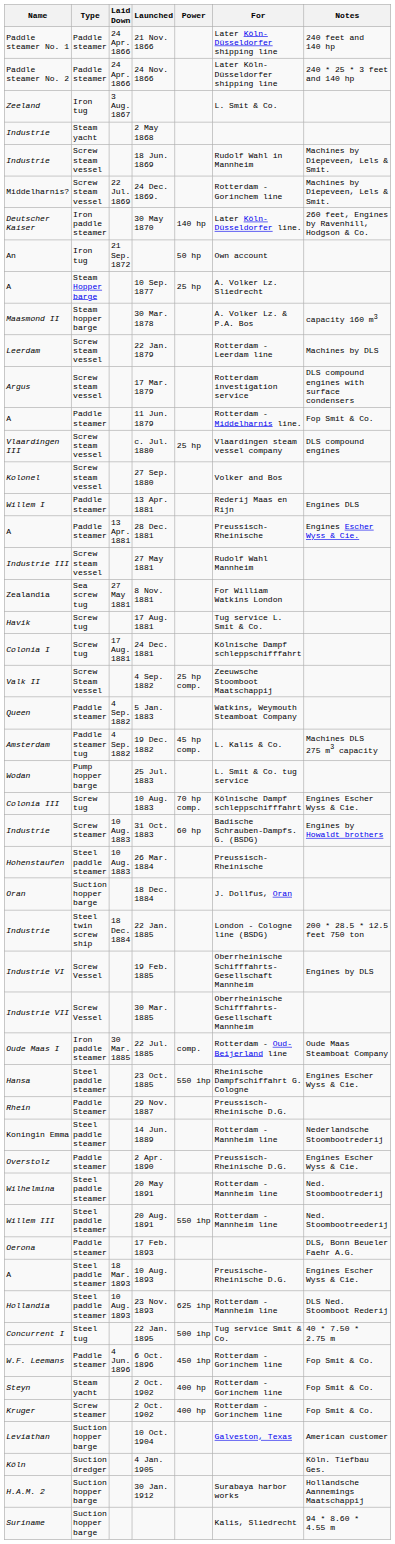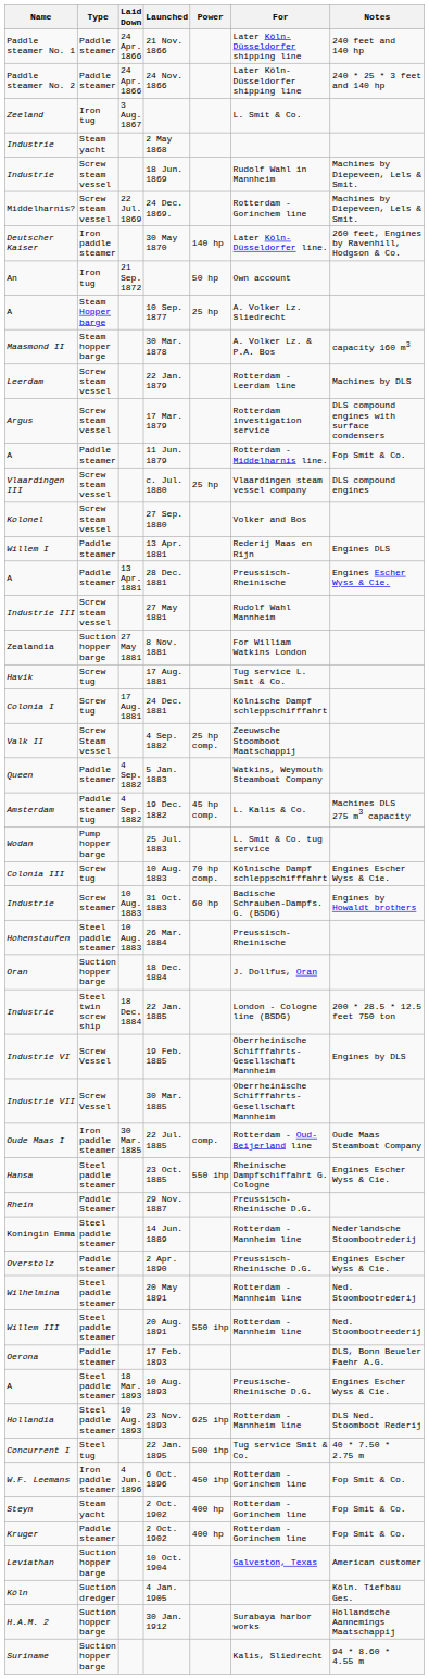 <table class="wikitable sortable nowraplinks" width=100%>
 <tr>
 <th>Name</th>
 <th>Type</th>
 <th>Laid Down</th>
 <th>Launched</th>
 <th>Power</th>
 <th>For</th>
 <th class=unsortable>Notes</th>
 </tr>
 <tr>
 <td>Paddle steamer No. 1</td>
 <td>Paddle steamer</td>
 <td>24 Apr. 1866</td>
 <td>21 Nov. 1866</td>
 <td></td>
 <td>Later <a href='#'>Köln-Düsseldorfer</a> shipping line</td>
 <td>240 feet and 140 hp</td>
 </tr>
 <tr>
 <td>Paddle steamer No. 2</td>
 <td>Paddle steamer</td>
 <td>24 Apr. 1866</td>
 <td>24 Nov. 1866</td>
 <td></td>
 <td>Later Köln-Düsseldorfer shipping line</td>
 <td>240 * 25 * 3 feet and 140 hp</td>
 </tr>
 <tr>
 <td><em>Zeeland</em></td>
 <td>Iron tug</td>
 <td>3 Aug. 1867</td>
 <td></td>
 <td></td>
 <td>L. Smit & Co.</td>
 <td></td>
 </tr>
 <tr>
 <td><em>Industrie</em></td>
 <td>Steam yacht</td>
 <td></td>
 <td>2 May 1868</td>
 <td></td>
 <td></td>
 <td></td>
 </tr>
 <tr>
 <td><em>Industrie</em></td>
 <td>Screw steam vessel</td>
 <td></td>
 <td>18 Jun. 1869</td>
 <td></td>
 <td>Rudolf Wahl in Mannheim</td>
 <td>Machines by Diepeveen, Lels & Smit.</td>
 </tr>
 <tr>
 <td>Middelharnis?</td>
 <td>Screw steam vessel</td>
 <td>22 Jul. 1869</td>
 <td>24 Dec. 1869.</td>
 <td></td>
 <td>Rotterdam - Gorinchem line</td>
 <td>Machines by Diepeveen, Lels & Smit.</td>
 </tr>
 <tr>
 <td><em>Deutscher Kaiser</em></td>
 <td>Iron paddle steamer</td>
 <td></td>
 <td>30 May 1870</td>
 <td>140 hp</td>
 <td>Later <a href='#'>Köln-Düsseldorfer</a> line.</td>
 <td>260 feet, Engines by Ravenhill, Hodgson & Co.</td>
 </tr>
 <tr>
 <td>An</td>
 <td>Iron tug</td>
 <td>21 Sep. 1872</td>
 <td></td>
 <td>50 hp</td>
 <td>Own account</td>
 <td></td>
 </tr>
 <tr>
 <td>A</td>
 <td>Steam <a href='#'>Hopper barge</a></td>
 <td></td>
 <td>10 Sep. 1877</td>
 <td>25 hp</td>
 <td>A. Volker Lz. Sliedrecht</td>
 <td></td>
 </tr>
 <tr>
 <td><em>Maasmond II</em></td>
 <td>Steam hopper barge</td>
 <td></td>
 <td>30 Mar. 1878</td>
 <td></td>
 <td>A. Volker Lz. & P.A. Bos</td>
 <td>capacity 160 m<sup>3</sup></td>
 </tr>
 <tr>
 <td><em>Leerdam</em></td>
 <td>Screw steam vessel</td>
 <td></td>
 <td>22 Jan. 1879</td>
 <td></td>
 <td>Rotterdam - Leerdam line</td>
 <td>Machines by DLS</td>
 </tr>
 <tr>
 <td><em>Argus</em></td>
 <td>Screw steam vessel</td>
 <td></td>
 <td>17 Mar. 1879</td>
 <td></td>
 <td>Rotterdam investigation service</td>
 <td>DLS compound engines with surface condensers</td>
 </tr>
 <tr>
 <td>A</td>
 <td>Paddle steamer</td>
 <td></td>
 <td>11 Jun. 1879</td>
 <td></td>
 <td>Rotterdam - <a href='#'>Middelharnis</a> line.</td>
 <td>Fop Smit & Co.</td>
 </tr>
 <tr>
 <td><em>Vlaardingen III</em></td>
 <td>Screw steam vessel</td>
 <td></td>
 <td>c. Jul. 1880</td>
 <td>25 hp</td>
 <td>Vlaardingen steam vessel company</td>
 <td>DLS compound engines</td>
 </tr>
 <tr>
 <td><em>Kolonel</em></td>
 <td>Screw steam vessel</td>
 <td></td>
 <td>27 Sep. 1880</td>
 <td></td>
 <td>Volker and Bos</td>
 <td></td>
 </tr>
 <tr>
 <td><em>Willem I</em></td>
 <td>Paddle steamer</td>
 <td></td>
 <td>13 Apr. 1881</td>
 <td></td>
 <td>Rederij Maas en Rijn</td>
 <td>Engines DLS</td>
 </tr>
 <tr>
 <td>A</td>
 <td>Paddle steamer</td>
 <td>13 Apr. 1881</td>
 <td>28 Dec. 1881</td>
 <td></td>
 <td>Preussisch-Rheinische</td>
 <td>Engines <a href='#'>Escher Wyss & Cie.</a></td>
 </tr>
 <tr>
 <td><em>Industrie III</em></td>
 <td>Screw steam vessel</td>
 <td></td>
 <td>27 May 1881</td>
 <td></td>
 <td>Rudolf Wahl Mannheim</td>
 <td></td>
 </tr>
 <tr>
 <td>Zealandia</td>
-<td>Sea screw tug</td>
+<td>Suction hopper barge</td>
 <td>27 May 1881</td>
 <td>8 Nov. 1881</td>
 <td></td>
 <td>For William Watkins London</td>
 <td></td>
 </tr>
 <tr>
 <td><em>Havik</em></td>
 <td>Screw tug</td>
 <td></td>
 <td>17 Aug. 1881</td>
 <td></td>
 <td>Tug service L. Smit & Co.</td>
 <td></td>
 </tr>
 <tr>
 <td><em>Colonia I</em></td>
 <td>Screw tug</td>
 <td>17 Aug. 1881</td>
 <td>24 Dec. 1881</td>
 <td></td>
 <td>Kölnische Dampf schleppschifffahrt</td>
 <td></td>
 </tr>
 <tr>
 <td><em>Valk II</em></td>
 <td>Screw Steam vessel</td>
 <td></td>
 <td>4 Sep. 1882</td>
 <td>25 hp comp.</td>
 <td>Zeeuwsche Stoomboot Maatschappij</td>
 <td></td>
 </tr>
 <tr>
 <td><em>Queen</em></td>
 <td>Paddle steamer</td>
 <td>4 Sep. 1882</td>
 <td>5 Jan. 1883</td>
 <td></td>
 <td>Watkins, Weymouth Steamboat Company</td>
 <td></td>
 </tr>
 <tr>
 <td><em>Amsterdam</em></td>
 <td>Paddle steamer tug</td>
 <td>4 Sep. 1882</td>
 <td>19 Dec. 1882</td>
 <td>45 hp comp.</td>
 <td>L. Kalis & Co.</td>
 <td>Machines DLS 275 m<sup>3</sup> capacity</td>
 </tr>
 <tr>
 <td><em>Wodan</em></td>
 <td>Pump hopper barge</td>
 <td></td>
 <td>25 Jul. 1883</td>
 <td></td>
 <td>L. Smit & Co. tug service</td>
 <td></td>
 </tr>
 <tr>
 <td><em>Colonia III</em></td>
 <td>Screw tug</td>
 <td></td>
 <td>10 Aug. 1883</td>
 <td>70 hp comp.</td>
 <td>Kölnische Dampf schleppschifffahrt</td>
 <td>Engines Escher Wyss & Cie.</td>
 </tr>
 <tr>
 <td><em>Industrie</em></td>
 <td>Screw steamer</td>
 <td>10 Aug. 1883</td>
 <td>31 Oct. 1883</td>
 <td>60 hp</td>
 <td>Badische Schrauben-Dampfs. G. (BSDG)</td>
 <td>Engines by <a href='#'>Howaldt brothers</a></td>
 </tr>
 <tr>
 <td><em>Hohenstaufen</em></td>
 <td>Steel paddle steamer</td>
 <td>10 Aug. 1883</td>
 <td>26 Mar. 1884</td>
 <td></td>
 <td>Preussisch-Rheinische</td>
 <td></td>
 </tr>
 <tr>
 <td><em>Oran</em></td>
 <td>Suction hopper barge</td>
 <td></td>
 <td>18 Dec. 1884</td>
 <td></td>
 <td>J. Dollfus, <a href='#'>Oran</a></td>
 <td></td>
 </tr>
 <tr>
 <td><em>Industrie</em></td>
 <td>Steel twin screw ship</td>
 <td>18 Dec. 1884</td>
 <td>22 Jan. 1885</td>
 <td></td>
 <td>London - Cologne line (BSDG)</td>
 <td>200 * 28.5 * 12.5 feet 750 ton</td>
 </tr>
 <tr>
 <td><em>Industrie VI</em></td>
 <td>Screw Vessel</td>
 <td></td>
 <td>19 Feb. 1885</td>
 <td></td>
 <td>Oberrheinische Schifffahrts-Gesellschaft Mannheim</td>
 <td>Engines by DLS</td>
 </tr>
 <tr>
 <td><em>Industrie VII</em></td>
 <td>Screw Vessel</td>
 <td></td>
 <td>30 Mar. 1885</td>
 <td></td>
 <td>Oberrheinische Schifffahrts-Gesellschaft Mannheim</td>
 <td></td>
 </tr>
 <tr>
 <td><em>Oude Maas I</em></td>
 <td>Iron paddle steamer</td>
 <td>30 Mar. 1885</td>
 <td>22 Jul. 1885</td>
 <td>comp.</td>
 <td>Rotterdam - <a href='#'>Oud-Beijerland</a> line</td>
 <td>Oude Maas Steamboat Company</td>
 </tr>
 <tr>
 <td><em>Hansa</em></td>
 <td>Steel paddle steamer</td>
 <td></td>
 <td>23 Oct. 1885</td>
 <td>550 ihp</td>
 <td>Rheinische Dampfschiffahrt G. Cologne</td>
 <td>Engines Escher Wyss & Cie.</td>
 </tr>
 <tr>
 <td><em>Rhein</em></td>
 <td>Paddle Steamer</td>
 <td></td>
 <td>29 Nov. 1887</td>
 <td></td>
 <td>Preussisch-Rheinische D.G.</td>
 <td></td>
 </tr>
 <tr>
 <td>Koningin Emma</td>
 <td>Steel paddle steamer</td>
 <td></td>
 <td>14 Jun. 1889</td>
 <td></td>
 <td>Rotterdam - Mannheim line</td>
 <td>Nederlandsche Stoombootrederij</td>
 </tr>
 <tr>
 <td><em>Overstolz</em></td>
 <td>Paddle steamer</td>
 <td></td>
 <td>2 Apr. 1890</td>
 <td></td>
 <td>Preussisch-Rheinische D.G.</td>
 <td>Engines Escher Wyss & Cie.</td>
 </tr>
 <tr>
 <td><em>Wilhelmina</em></td>
 <td>Steel paddle steamer</td>
 <td></td>
 <td>20 May 1891</td>
 <td></td>
 <td>Rotterdam - Mannheim line</td>
 <td>Ned. Stoombootrederij</td>
 </tr>
 <tr>
 <td><em>Willem III</em></td>
 <td>Steel paddle steamer</td>
 <td></td>
 <td>20 Aug. 1891</td>
 <td>550 ihp</td>
 <td>Rotterdam - Mannheim line</td>
 <td>Ned. Stoombootreederij</td>
 </tr>
 <tr>
 <td><em>Oerona</em></td>
 <td>Paddle steamer</td>
 <td></td>
 <td>17 Feb. 1893</td>
 <td></td>
 <td></td>
 <td>DLS, Bonn Beueler Faehr A.G.</td>
 </tr>
 <tr>
 <td>A</td>
 <td>Steel paddle steamer</td>
 <td>18 Mar. 1893</td>
 <td>10 Aug. 1893</td>
 <td></td>
 <td>Preusische-Rheinische D.G.</td>
 <td>Engines Escher Wyss & Cie.</td>
 </tr>
 <tr>
 <td><em>Hollandia</em></td>
 <td>Steel paddle steamer</td>
 <td>10 Aug. 1893</td>
 <td>23 Nov. 1893</td>
 <td>625 ihp</td>
 <td>Rotterdam - Mannheim line</td>
 <td>DLS Ned. Stoomboot Rederij</td>
 </tr>
 <tr>
 <td><em>Concurrent I</em></td>
 <td>Steel tug</td>
 <td></td>
 <td>22 Jan. 1895</td>
 <td>500 ihp</td>
 <td>Tug service Smit & Co.</td>
 <td>40 * 7.50 * 2.75 m</td>
 </tr>
 <tr>
 <td><em>W.F. Leemans</em></td>
-<td>Paddle steamer</td>
+<td>Iron paddle steamer</td>
 <td>4 Jun. 1896</td>
 <td>6 Oct. 1896</td>
 <td>450 ihp</td>
 <td>Rotterdam - Gorinchem line</td>
 <td>Fop Smit & Co.</td>
 </tr>
 <tr>
 <td><em>Steyn</em></td>
 <td>Steam yacht</td>
 <td></td>
 <td>2 Oct. 1902</td>
 <td>400 hp</td>
 <td>Rotterdam - Gorinchem line</td>
 <td>Fop Smit & Co.</td>
 </tr>
 <tr>
 <td><em>Kruger</em></td>
-<td>Screw steamer</td>
+<td>Paddle steamer</td>
 <td></td>
 <td>2 Oct. 1902</td>
 <td>400 hp</td>
 <td>Rotterdam - Gorinchem line</td>
 <td>Fop Smit & Co.</td>
 </tr>
 <tr>
 <td><em>Leviathan</em></td>
 <td>Suction hopper barge</td>
 <td></td>
 <td>10 Oct. 1904</td>
 <td></td>
 <td><a href='#'>Galveston, Texas</a></td>
 <td>American customer</td>
 </tr>
 <tr>
 <td><em>Köln</em></td>
 <td>Suction dredger</td>
 <td></td>
 <td>4 Jan. 1905</td>
 <td></td>
 <td></td>
 <td>Köln. Tiefbau Ges.</td>
 </tr>
 <tr>
 <td><em>H.A.M. 2</em></td>
 <td>Suction hopper barge</td>
 <td></td>
 <td>30 Jan. 1912</td>
 <td></td>
 <td>Surabaya harbor works</td>
 <td>Hollandsche Aannemings Maatschappij</td>
 </tr>
 <tr>
 <td><em>Suriname</em></td>
 <td>Suction hopper barge</td>
 <td></td>
 <td></td>
 <td></td>
 <td>Kalis, Sliedrecht</td>
 <td>94 * 8.60 * 4.55 m</td>
 </tr>
 </table>
